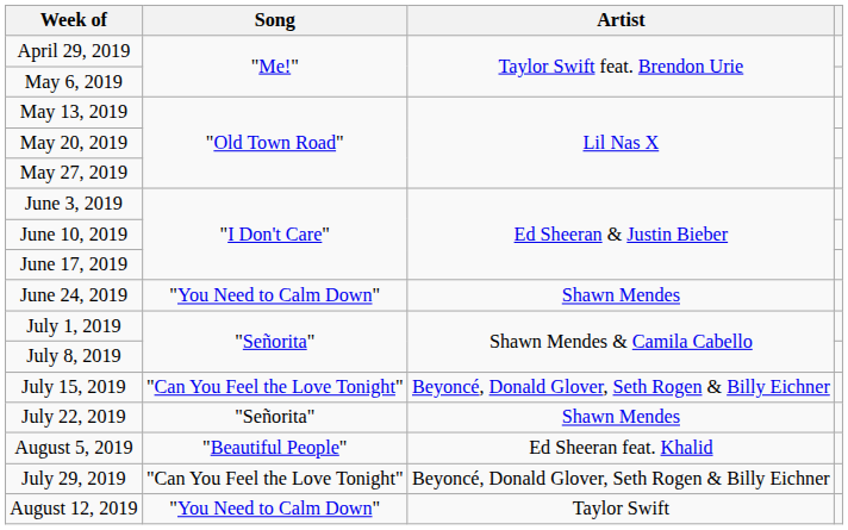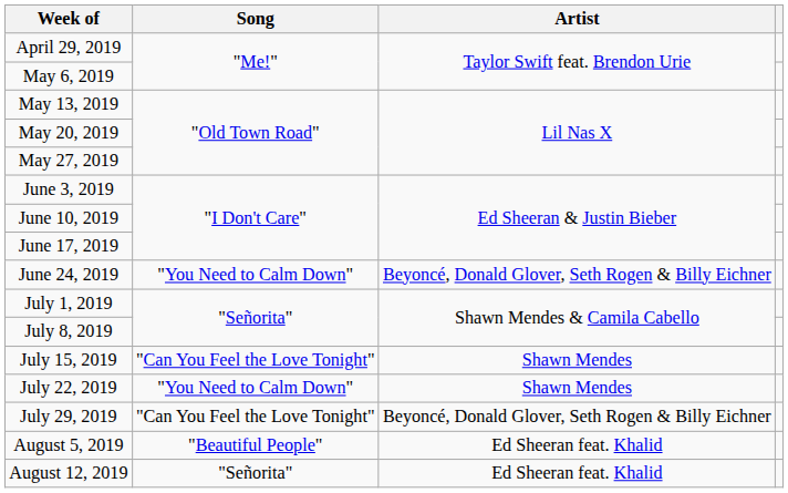 <table class="wikitable plainrowheaders" style="text-align:center">
 <tr>
 <th>Week of</th>
 <th>Song</th>
 <th>Artist</th>
 <th></th>
 </tr>
 <tr>
 <td>April 29, 2019</td>
 <td rowspan="2">"<a href='#'>Me!</a>"</td>
 <td rowspan="2"><a href='#'>Taylor Swift</a> feat. <a href='#'>Brendon Urie</a></td>
 <td></td>
 </tr>
 <tr>
 <td>May 6, 2019</td>
 <td></td>
 </tr>
 <tr>
 <td>May 13, 2019</td>
 <td rowspan="3">"<a href='#'>Old Town Road</a>"</td>
 <td rowspan="3"><a href='#'>Lil Nas X</a></td>
 <td></td>
 </tr>
 <tr>
 <td>May 20, 2019</td>
 <td></td>
 </tr>
 <tr>
 <td>May 27, 2019</td>
 <td></td>
 </tr>
 <tr>
 <td>June 3, 2019</td>
 <td rowspan="3">"<a href='#'>I Don't Care</a>"</td>
 <td rowspan="3"><a href='#'>Ed Sheeran</a> & <a href='#'>Justin Bieber</a></td>
 <td></td>
 </tr>
 <tr>
 <td>June 10, 2019</td>
 <td></td>
 </tr>
 <tr>
 <td>June 17, 2019</td>
 <td></td>
 </tr>
 <tr>
 <td>June 24, 2019</td>
 <td>"<a href='#'>You Need to Calm Down</a>"</td>
-<td><a href='#'>Shawn Mendes</a></td>
+<td><a href='#'>Beyoncé</a>, <a href='#'>Donald Glover</a>, <a href='#'>Seth Rogen</a> & <a href='#'>Billy Eichner</a></td>
 <td></td>
 </tr>
 <tr>
 <td>July 1, 2019</td>
 <td rowspan="2">"<a href='#'>Señorita</a>"</td>
 <td rowspan="2">Shawn Mendes & <a href='#'>Camila Cabello</a></td>
 <td></td>
 </tr>
 <tr>
 <td>July 8, 2019</td>
 <td></td>
 </tr>
 <tr>
 <td>July 15, 2019</td>
 <td>"<a href='#'>Can You Feel the Love Tonight</a>"</td>
-<td><a href='#'>Beyoncé</a>, <a href='#'>Donald Glover</a>, <a href='#'>Seth Rogen</a> & <a href='#'>Billy Eichner</a></td>
+<td><a href='#'>Shawn Mendes</a></td>
 <td></td>
 </tr>
 <tr>
 <td>July 22, 2019</td>
-<td>"Señorita"</td>
+<td>"<a href='#'>You Need to Calm Down</a>"</td>
 <td><a href='#'>Shawn Mendes</a></td>
+<td></td>
+</tr>
+<tr>
+<td>July 29, 2019</td>
+<td>"Can You Feel the Love Tonight"</td>
+<td>Beyoncé, Donald Glover, Seth Rogen & Billy Eichner</td>
 <td></td>
 </tr>
 <tr>
 <td>August 5, 2019</td>
 <td>"<a href='#'>Beautiful People</a>"</td>
 <td>Ed Sheeran feat. <a href='#'>Khalid</a></td>
 <td></td>
 </tr>
 <tr>
-<td>July 29, 2019</td>
-<td>"Can You Feel the Love Tonight"</td>
-<td>Beyoncé, Donald Glover, Seth Rogen & Billy Eichner</td>
-<td></td>
-</tr>
-<tr>
 <td>August 12, 2019</td>
-<td>"<a href='#'>You Need to Calm Down</a>"</td>
-<td>Taylor Swift</td>
+<td>"Señorita"</td>
+<td>Ed Sheeran feat. <a href='#'>Khalid</a></td>
 <td></td>
 </tr>
 </table>
